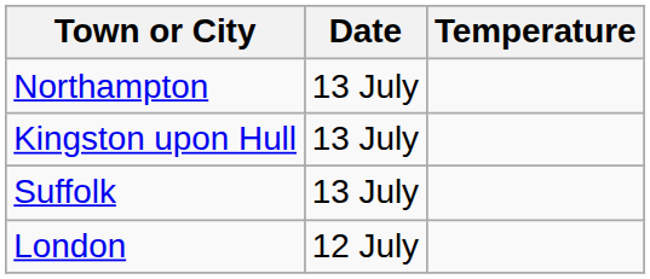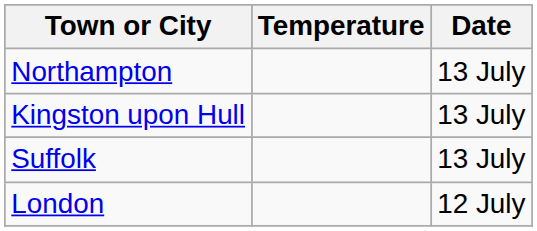 <table class="wikitable">
 <tr>
 <th>Town or City</th>
+<th>Temperature</th>
 <th>Date</th>
-<th>Temperature</th>
 </tr>
 <tr>
 <td><a href='#'>Northampton</a></td>
+<td align="right"></td>
 <td>13 July </td>
-<td align="right"></td>
 </tr>
 <tr>
 <td><a href='#'>Kingston upon Hull</a></td>
+<td align="right"></td>
 <td>13 July </td>
-<td align="right"></td>
 </tr>
 <tr>
 <td><a href='#'>Suffolk</a></td>
+<td align="right"></td>
 <td>13 July </td>
-<td align="right"></td>
 </tr>
 <tr>
 <td><a href='#'>London</a></td>
+<td align="right"></td>
 <td>12 July </td>
-<td align="right"></td>
 </tr>
 </table>
